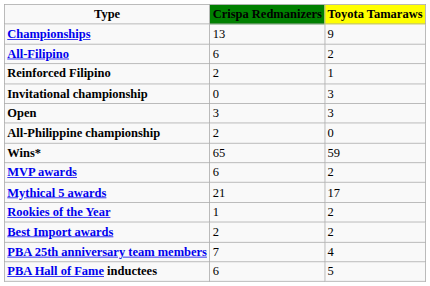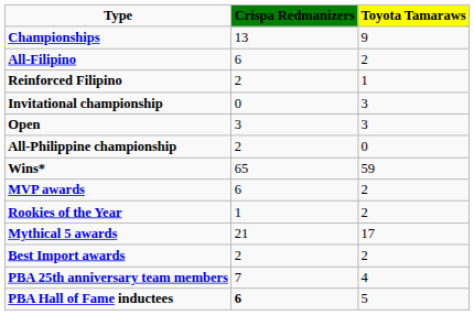 <table class=wikitable sortable>
 <tr align=center>
 <td><strong>Type</strong></td>
 <td bgcolor=green><span><strong>Crispa Redmanizers</strong></span></td>
 <td bgcolor=yellow><span><strong>Toyota Tamaraws</strong></span></td>
 </tr>
 <tr>
 <td><strong><a href='#'>Championships</a></strong></td>
 <td>13</td>
 <td>9</td>
 </tr>
 <tr>
 <td><strong><a href='#'>All-Filipino</a></strong></td>
 <td>6</td>
 <td>2</td>
 </tr>
 <tr>
 <td><strong>Reinforced Filipino</strong></td>
 <td>2</td>
 <td>1</td>
 </tr>
 <tr>
 <td><strong>Invitational championship</strong></td>
 <td>0</td>
 <td>3</td>
 </tr>
 <tr>
 <td><strong>Open</strong></td>
 <td>3</td>
 <td>3</td>
 </tr>
 <tr>
 <td><strong>All-Philippine championship</strong></td>
 <td>2</td>
 <td>0</td>
 </tr>
 <tr>
 <td><strong>Wins*</strong></td>
 <td>65</td>
 <td>59</td>
 </tr>
 <tr>
 <td><strong><a href='#'>MVP awards</a></strong></td>
 <td>6</td>
 <td>2</td>
 </tr>
 <tr>
+<td><strong><a href='#'>Rookies of the Year</a></strong></td>
+<td>1</td>
+<td>2</td>
+</tr>
+<tr>
 <td><strong><a href='#'>Mythical 5 awards</a></strong></td>
 <td>21</td>
 <td>17</td>
-</tr>
-<tr>
-<td><strong><a href='#'>Rookies of the Year</a></strong></td>
-<td>1</td>
-<td>2</td>
 </tr>
 <tr>
 <td><strong><a href='#'>Best Import awards</a></strong></td>
 <td>2</td>
 <td>2</td>
 </tr>
 <tr>
 <td><strong><a href='#'>PBA 25th anniversary team members</a></strong></td>
 <td>7</td>
 <td>4</td>
 </tr>
 <tr>
 <td><strong><a href='#'>PBA Hall of Fame</a> inductees</strong></td>
-<td>6</td>
+<td><strong>6</strong></td>
 <td>5</td>
 </tr>
 </table>
